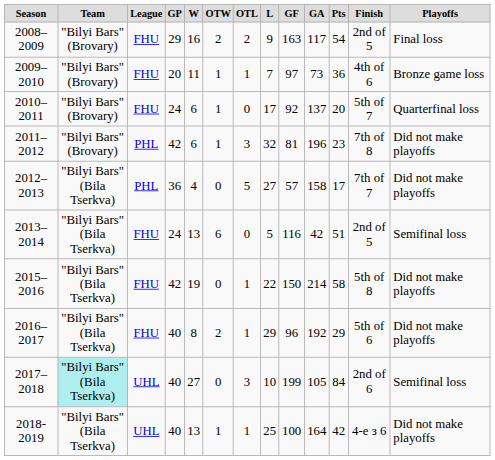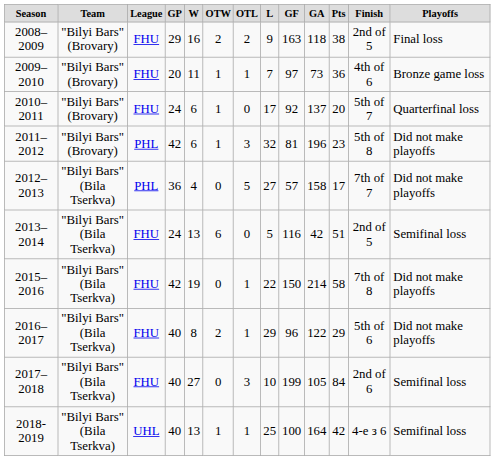 <table class="wikitable">
 <tr align="center" style="font-size: small; font-weight:bold; background-color:#dddddd; padding:5px;" |>
 <td>Season</td>
 <td>Team</td>
 <td>League</td>
 <td>GP</td>
 <td>W</td>
 <td>OTW</td>
 <td>OTL</td>
 <td>L</td>
 <td>GF</td>
 <td>GA</td>
 <td>Pts</td>
 <td>Finish</td>
 <td>Playoffs</td>
 </tr>
 <tr align="center">
 <td>2008–2009</td>
 <td>"Bilyi Bars"<br>(Brovary)</td>
 <td><a href='#'>FHU</a></td>
 <td>29</td>
 <td>16</td>
 <td>2</td>
 <td>2</td>
 <td>9</td>
 <td>163</td>
-<td>117</td>
-<td>54</td>
+<td>118</td>
+<td>38</td>
 <td>2nd of 5</td>
 <td align="left">Final loss</td>
 </tr>
 <tr align="center">
 <td>2009–2010</td>
 <td>"Bilyi Bars"<br>(Brovary)</td>
 <td><a href='#'>FHU</a></td>
 <td>20</td>
 <td>11</td>
 <td>1</td>
 <td>1</td>
 <td>7</td>
 <td>97</td>
 <td>73</td>
 <td>36</td>
 <td>4th of 6</td>
 <td align="left">Bronze game loss</td>
 </tr>
 <tr align="center">
 <td>2010–2011</td>
 <td>"Bilyi Bars"<br>(Brovary)</td>
 <td><a href='#'>FHU</a></td>
 <td>24</td>
 <td>6</td>
 <td>1</td>
 <td>0</td>
 <td>17</td>
 <td>92</td>
 <td>137</td>
 <td>20</td>
 <td>5th of 7</td>
 <td align="left">Quarterfinal loss</td>
 </tr>
 <tr align="center">
 <td>2011–2012</td>
 <td>"Bilyi Bars"<br>(Brovary)</td>
 <td><a href='#'>PHL</a></td>
 <td>42</td>
 <td>6</td>
 <td>1</td>
 <td>3</td>
 <td>32</td>
 <td>81</td>
 <td>196</td>
 <td>23</td>
-<td>7th of 8</td>
+<td>5th of 8</td>
 <td align="left">Did not make playoffs</td>
 </tr>
 <tr align="center">
 <td>2012–2013</td>
 <td>"Bilyi Bars"<br>(Bila Tserkva)</td>
 <td><a href='#'>PHL</a></td>
 <td>36</td>
 <td>4</td>
 <td>0</td>
 <td>5</td>
 <td>27</td>
 <td>57</td>
 <td>158</td>
 <td>17</td>
 <td>7th of 7</td>
 <td align="left">Did not make playoffs</td>
 </tr>
 <tr align="center">
 <td>2013–2014</td>
 <td>"Bilyi Bars"<br>(Bila Tserkva)</td>
 <td><a href='#'>FHU</a></td>
 <td>24</td>
 <td>13</td>
 <td>6</td>
 <td>0</td>
 <td>5</td>
 <td>116</td>
 <td>42</td>
 <td>51</td>
 <td>2nd of 5</td>
 <td align="left">Semifinal loss</td>
 </tr>
 <tr align="center">
 <td>2015–2016</td>
 <td>"Bilyi Bars"<br>(Bila Tserkva)</td>
 <td><a href='#'>FHU</a></td>
 <td>42</td>
 <td>19</td>
 <td>0</td>
 <td>1</td>
 <td>22</td>
 <td>150</td>
 <td>214</td>
 <td>58</td>
-<td>5th of 8</td>
+<td>7th of 8</td>
 <td align="left">Did not make playoffs</td>
 </tr>
 <tr align="center">
 <td>2016–2017</td>
 <td>"Bilyi Bars"<br>(Bila Tserkva)</td>
 <td><a href='#'>FHU</a></td>
 <td>40</td>
 <td>8</td>
 <td>2</td>
 <td>1</td>
 <td>29</td>
 <td>96</td>
-<td>192</td>
+<td>122</td>
 <td>29</td>
 <td>5th of 6</td>
 <td align="left">Did not make playoffs</td>
 </tr>
 <tr align="center">
 <td>2017–2018</td>
-<td style="background: paleturquoise;">"Bilyi Bars"<br>(Bila Tserkva)</td>
-<td><a href='#'>UHL</a></td>
+<td>"Bilyi Bars"<br>(Bila Tserkva)</td>
+<td><a href='#'>FHU</a></td>
 <td>40</td>
 <td>27</td>
 <td>0</td>
 <td>3</td>
 <td>10</td>
 <td>199</td>
 <td>105</td>
 <td>84</td>
 <td>2nd of 6</td>
 <td align="left">Semifinal loss</td>
 </tr>
 <tr align="center">
 <td>2018-2019</td>
 <td>"Bilyi Bars"<br>(Bila Tserkva)</td>
 <td><a href='#'>UHL</a></td>
 <td>40</td>
 <td>13</td>
 <td>1</td>
 <td>1</td>
 <td>25</td>
 <td>100</td>
 <td>164</td>
 <td>42</td>
 <td>4-е з 6</td>
-<td align="left">Did not make playoffs</td>
+<td align="left">Semifinal loss</td>
 </tr>
 </table>
